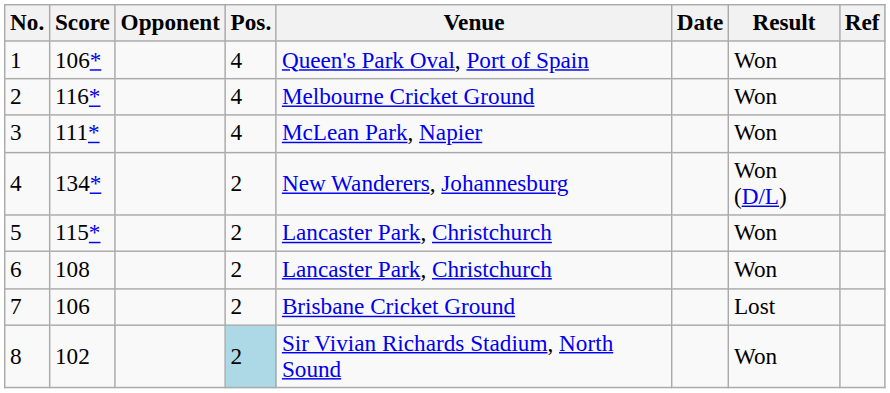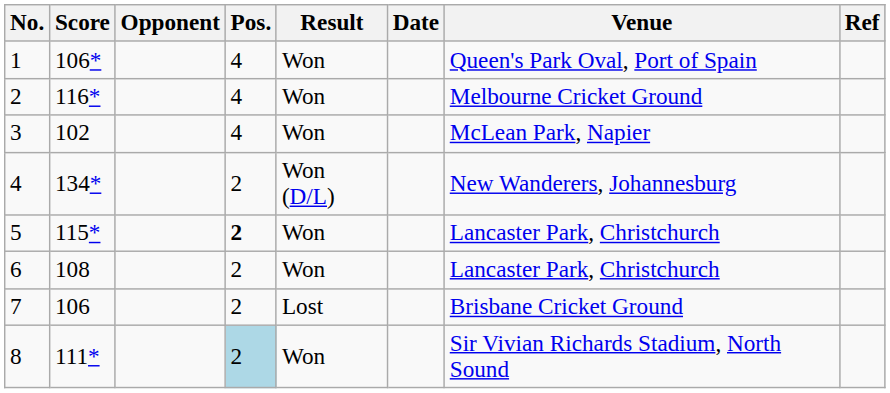 <table class="wikitable sortable">
 <tr>
 <th>No.</th>
 <th>Score</th>
 <th>Opponent</th>
 <th>Pos.</th>
+<th>Result</th>
+<th>Date</th>
 <th>Venue</th>
-<th>Date</th>
-<th>Result</th>
 <th>Ref</th>
 </tr>
 <tr>
 <td>1</td>
 <td>106<a href='#'>*</a></td>
 <td></td>
 <td>4</td>
+<td>Won</td>
+<td></td>
 <td><a href='#'>Queen's Park Oval</a>, <a href='#'>Port of Spain</a></td>
-<td></td>
-<td>Won</td>
 <td></td>
 </tr>
 <tr>
 <td>2</td>
 <td>116<a href='#'>*</a></td>
 <td></td>
 <td>4</td>
+<td>Won</td>
+<td></td>
 <td><a href='#'>Melbourne Cricket Ground</a></td>
-<td></td>
-<td>Won</td>
 <td></td>
 </tr>
 <tr>
 <td>3</td>
-<td>111<a href='#'>*</a></td>
+<td>102</td>
 <td></td>
 <td>4</td>
+<td>Won</td>
+<td></td>
 <td><a href='#'>McLean Park</a>, <a href='#'>Napier</a></td>
-<td></td>
-<td>Won</td>
 <td></td>
 </tr>
 <tr>
 <td>4</td>
 <td>134<a href='#'>*</a></td>
 <td></td>
 <td>2</td>
+<td>Won (<a href='#'>D/L</a>)</td>
+<td></td>
 <td><a href='#'>New Wanderers</a>, <a href='#'>Johannesburg</a></td>
-<td></td>
-<td>Won (<a href='#'>D/L</a>)</td>
 <td></td>
 </tr>
 <tr>
 <td>5</td>
 <td>115<a href='#'>*</a></td>
 <td></td>
-<td>2</td>
+<td><strong>2</strong></td>
+<td>Won</td>
+<td></td>
 <td><a href='#'>Lancaster Park</a>, <a href='#'>Christchurch</a></td>
-<td></td>
-<td>Won</td>
 <td></td>
 </tr>
 <tr>
 <td>6</td>
 <td>108</td>
 <td></td>
 <td>2</td>
+<td>Won</td>
+<td></td>
 <td><a href='#'>Lancaster Park</a>, <a href='#'>Christchurch</a></td>
-<td></td>
-<td>Won</td>
 <td></td>
 </tr>
 <tr>
 <td>7</td>
 <td>106</td>
 <td></td>
 <td>2</td>
+<td>Lost</td>
+<td></td>
 <td><a href='#'>Brisbane Cricket Ground</a></td>
-<td></td>
-<td>Lost</td>
 <td></td>
 </tr>
 <tr>
 <td>8</td>
-<td>102</td>
+<td>111<a href='#'>*</a></td>
 <td></td>
 <td style="background: lightblue;">2</td>
+<td>Won</td>
+<td></td>
 <td><a href='#'>Sir Vivian Richards Stadium</a>, <a href='#'>North Sound</a></td>
-<td></td>
-<td>Won</td>
 <td></td>
 </tr>
 </table>
